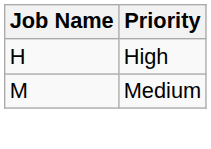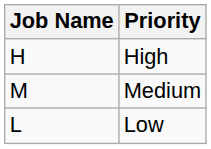 <table class="wikitable">
 <tr>
 <th>Job Name</th>
 <th>Priority</th>
 </tr>
 <tr>
 <td>H</td>
 <td>High</td>
 </tr>
 <tr>
 <td>M</td>
 <td>Medium</td>
 </tr>
+<tr>
+<td>L</td>
+<td>Low</td>
+</tr>
 </table>
